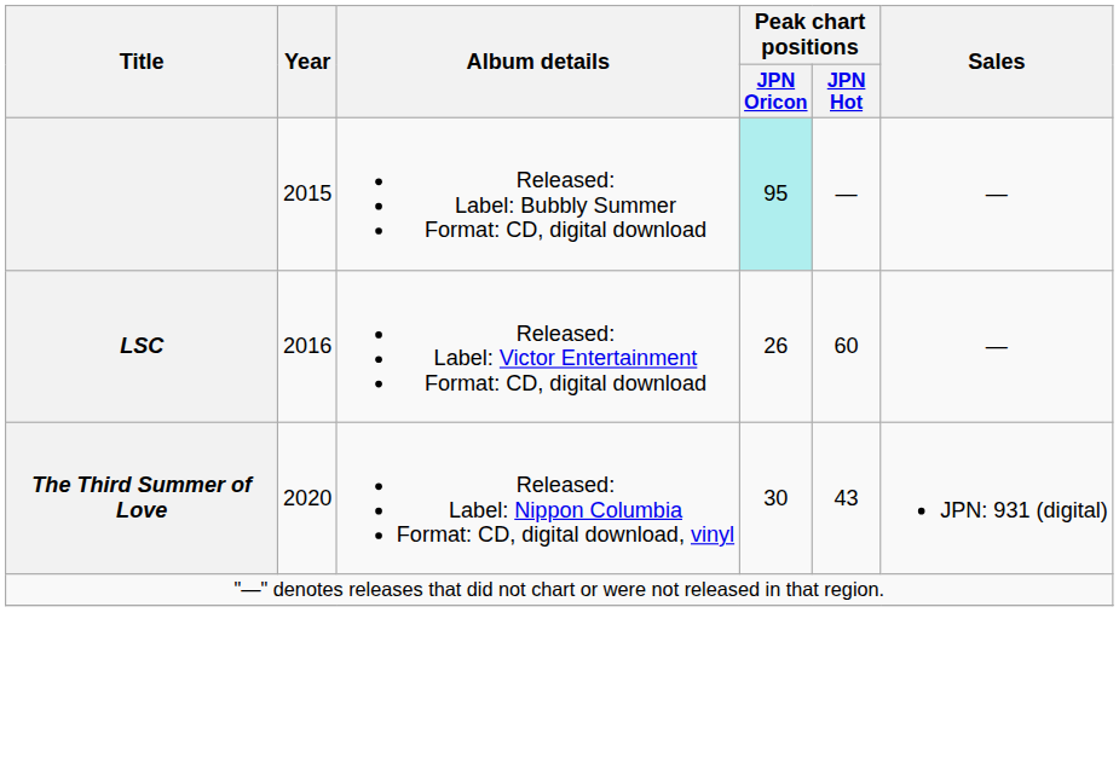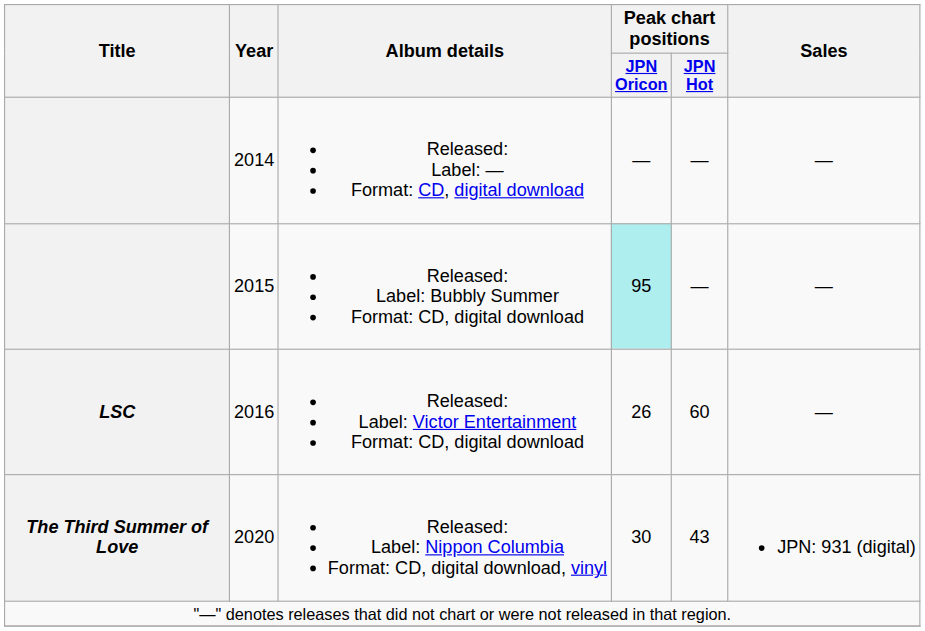 <table class="wikitable plainrowheaders" style="text-align:center;">
 <tr>
 <th scope="col" rowspan="2" style="width:12em;">Title</th>
 <th scope="col" rowspan="2">Year</th>
 <th scope="col" rowspan="2">Album details</th>
 <th scope="col" colspan="2">Peak chart positions</th>
 <th scope="col" rowspan="2">Sales<br></th>
 </tr>
 <tr>
 <th scope="col" style="width:3em;font-size:90%;"><a href='#'>JPN<br>Oricon</a><br></th>
 <th scope="col" style="width:3em;font-size:90%;"><a href='#'>JPN<br>Hot</a><br></th>
+</tr>
+<tr>
+<th scope="row"><br></th>
+<td>2014</td>
+<td><br><ul><li>Released: </li><li>Label: —</li><li>Format: <a href='#'>CD</a>, <a href='#'>digital download</a></li></ul></td>
+<td>—</td>
+<td>—</td>
+<td>—</td>
 </tr>
 <tr>
 <th scope="row"></th>
 <td>2015</td>
 <td><br><ul><li>Released: </li><li>Label: Bubbly Summer</li><li>Format: CD, digital download</li></ul></td>
 <td style="background: paleturquoise;">95</td>
 <td>—</td>
 <td>—</td>
 </tr>
 <tr>
 <th scope="row"><em>LSC</em></th>
 <td>2016</td>
 <td><br><ul><li>Released: </li><li>Label: <a href='#'>Victor Entertainment</a></li><li>Format: CD, digital download</li></ul></td>
 <td>26</td>
 <td>60</td>
 <td>—</td>
 </tr>
 <tr>
 <th scope="row"><em>The Third Summer of Love</em></th>
 <td>2020</td>
 <td><br><ul><li>Released: </li><li>Label: <a href='#'>Nippon Columbia</a></li><li>Format: CD, digital download, <a href='#'>vinyl</a></li></ul></td>
 <td>30</td>
 <td>43</td>
 <td><br><ul><li>JPN: 931 (digital)</li></ul></td>
 </tr>
 <tr>
 <td colspan="6" style="font-size:90%;">"—" denotes releases that did not chart or were not released in that region.</td>
 </tr>
 <tr>
 </tr>
 </table>
